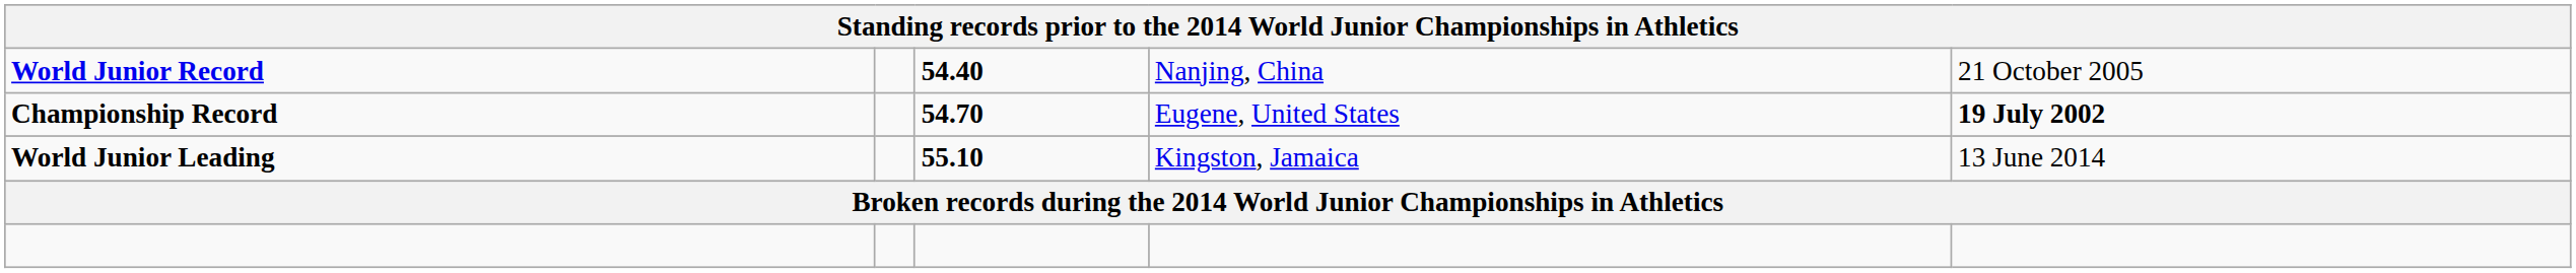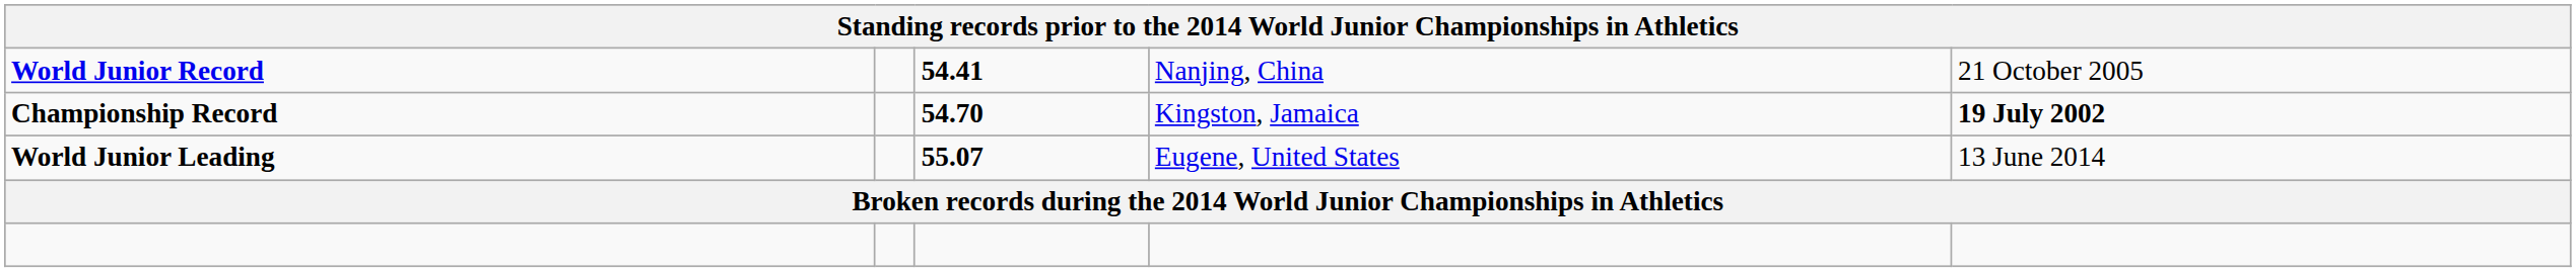 <table class="wikitable" width=75%>
 <tr>
 <th colspan="5">Standing records prior to the 2014 World Junior Championships in Athletics</th>
 </tr>
 <tr>
 <td><strong><a href='#'>World Junior Record</a></strong></td>
 <td></td>
-<td><strong>54.40</strong></td>
+<td><strong>54.41</strong></td>
 <td><a href='#'>Nanjing</a>, <a href='#'>China</a></td>
 <td>21 October 2005</td>
 </tr>
 <tr>
 <td><strong>Championship Record</strong></td>
 <td></td>
 <td><strong>54.70</strong></td>
-<td><a href='#'>Eugene</a>, <a href='#'>United States</a></td>
+<td><a href='#'>Kingston</a>, <a href='#'>Jamaica</a></td>
 <td><strong>19 July 2002</strong></td>
 </tr>
 <tr>
 <td><strong>World Junior Leading</strong></td>
 <td></td>
-<td><strong>55.10</strong></td>
-<td><a href='#'>Kingston</a>, <a href='#'>Jamaica</a></td>
+<td><strong>55.07</strong></td>
+<td><a href='#'>Eugene</a>, <a href='#'>United States</a></td>
 <td>13 June 2014</td>
 </tr>
 <tr>
 <th colspan="5">Broken records during the 2014 World Junior Championships in Athletics</th>
 </tr>
 <tr>
 <td> </td>
 <td></td>
 <td></td>
 <td></td>
 <td></td>
 </tr>
 </table>
